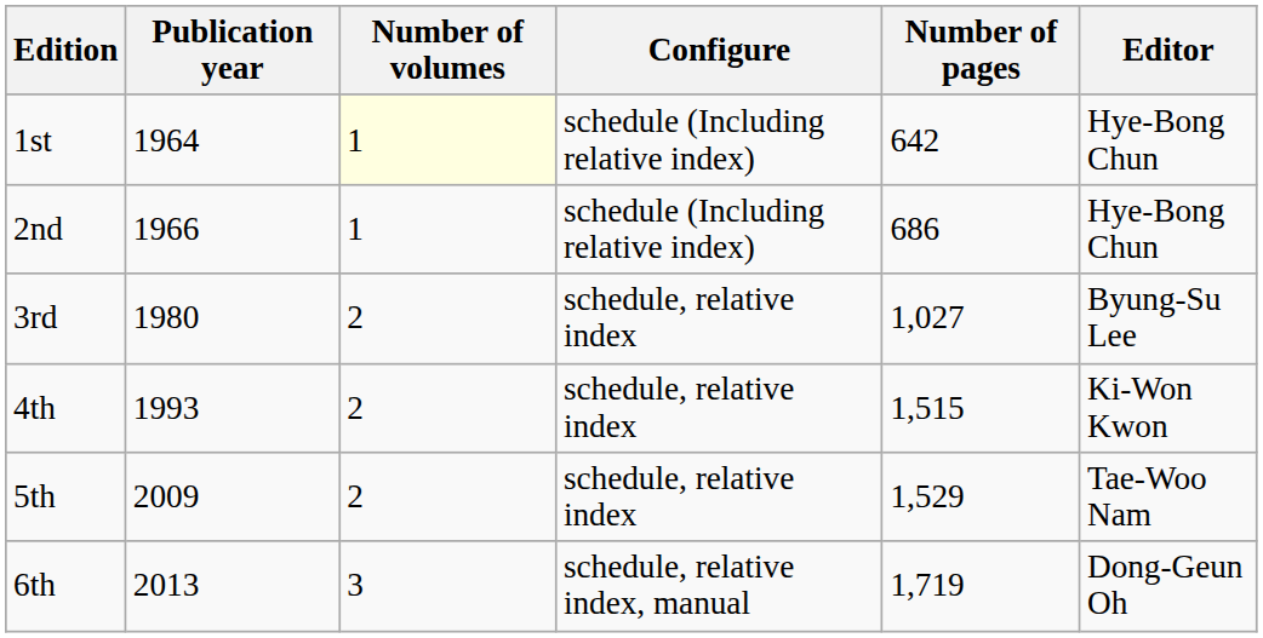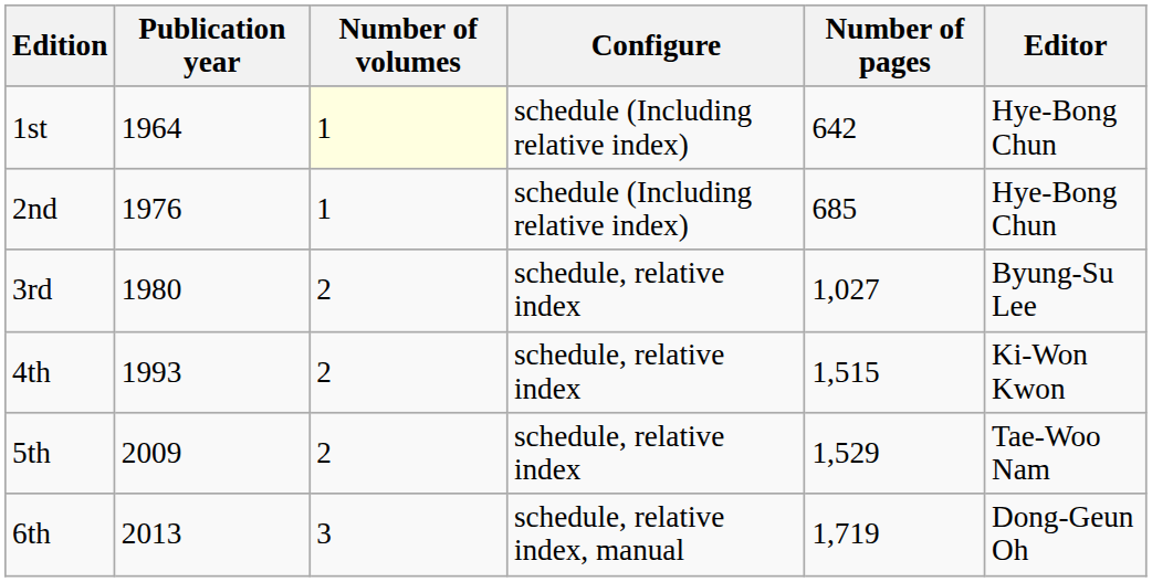 <table class="wikitable">
 <tr>
 <th>Edition</th>
 <th>Publication year</th>
 <th>Number of volumes</th>
 <th>Configure</th>
 <th>Number of pages</th>
 <th>Editor</th>
 </tr>
 <tr>
 <td>1st</td>
 <td>1964</td>
 <td style="background: lightyellow;">1</td>
 <td>schedule (Including relative index)</td>
 <td>642</td>
 <td>Hye-Bong Chun</td>
 </tr>
 <tr>
 <td>2nd</td>
-<td>1966</td>
+<td>1976</td>
 <td>1</td>
 <td>schedule (Including relative index)</td>
-<td>686</td>
+<td>685</td>
 <td>Hye-Bong Chun</td>
 </tr>
 <tr>
 <td>3rd</td>
 <td>1980</td>
 <td>2</td>
 <td>schedule, relative index</td>
 <td>1,027</td>
 <td>Byung-Su Lee</td>
 </tr>
 <tr>
 <td>4th</td>
 <td>1993</td>
 <td>2</td>
 <td>schedule, relative index</td>
 <td>1,515</td>
 <td>Ki-Won Kwon</td>
 </tr>
 <tr>
 <td>5th</td>
 <td>2009</td>
 <td>2</td>
 <td>schedule, relative index</td>
 <td>1,529</td>
 <td>Tae-Woo Nam</td>
 </tr>
 <tr>
 <td>6th</td>
 <td>2013</td>
 <td>3</td>
 <td>schedule, relative index, manual</td>
 <td>1,719</td>
 <td>Dong-Geun Oh</td>
 </tr>
 </table>
